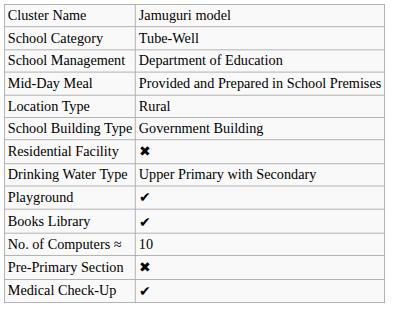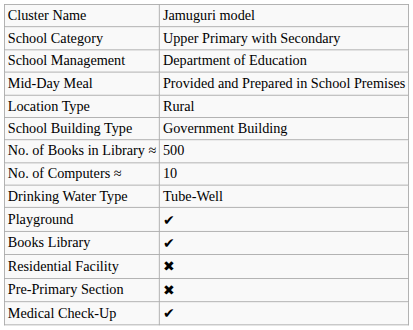 <table class="wikitable">
 <tr>
 <td>Cluster Name</td>
 <td>Jamuguri model</td>
 </tr>
 <tr>
 <td>School Category</td>
-<td>Tube-Well</td>
+<td>Upper Primary with Secondary</td>
 </tr>
 <tr>
 <td>School Management</td>
 <td>Department of Education</td>
 </tr>
 <tr>
 <td>Mid-Day Meal</td>
 <td>Provided and Prepared in School Premises</td>
 </tr>
 <tr>
 <td>Location Type</td>
 <td>Rural</td>
 </tr>
 <tr>
 <td>School Building Type</td>
 <td>Government Building</td>
 </tr>
 <tr>
-<td>Residential Facility</td>
-<td>✖</td>
+<td>No. of Books in Library ≈</td>
+<td>500</td>
+</tr>
+<tr>
+<td>No. of Computers ≈</td>
+<td>10</td>
 </tr>
 <tr>
 <td>Drinking Water Type</td>
-<td>Upper Primary with Secondary</td>
+<td>Tube-Well</td>
 </tr>
 <tr>
 <td>Playground</td>
 <td>✔</td>
 </tr>
 <tr>
 <td>Books Library</td>
 <td>✔</td>
 </tr>
 <tr>
-<td>No. of Computers ≈</td>
-<td>10</td>
+<td>Residential Facility</td>
+<td>✖</td>
 </tr>
 <tr>
 <td>Pre-Primary Section</td>
 <td>✖</td>
 </tr>
 <tr>
 <td>Medical Check-Up</td>
 <td>✔</td>
 </tr>
 </table>
